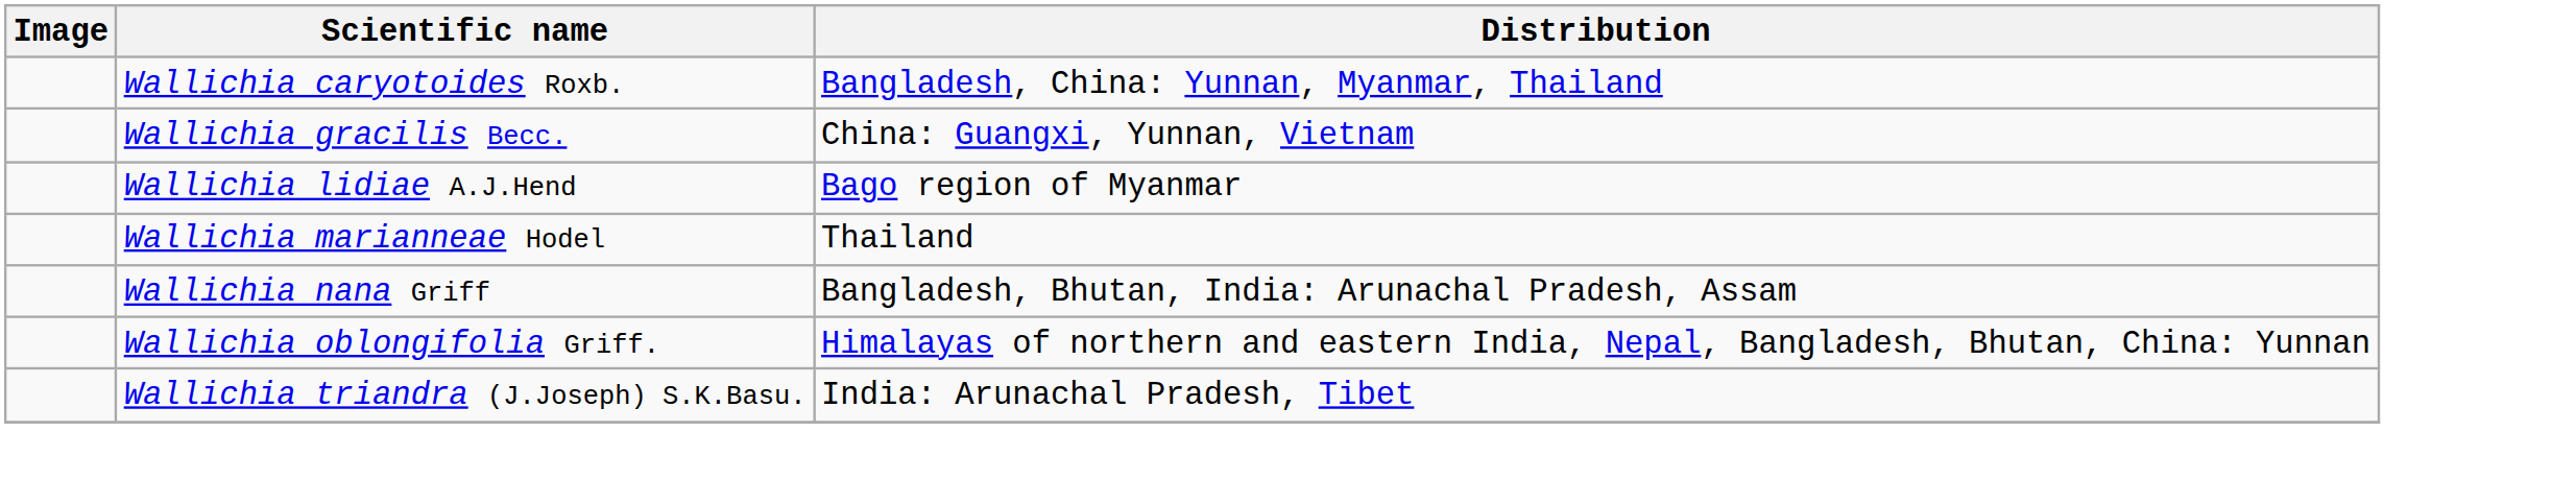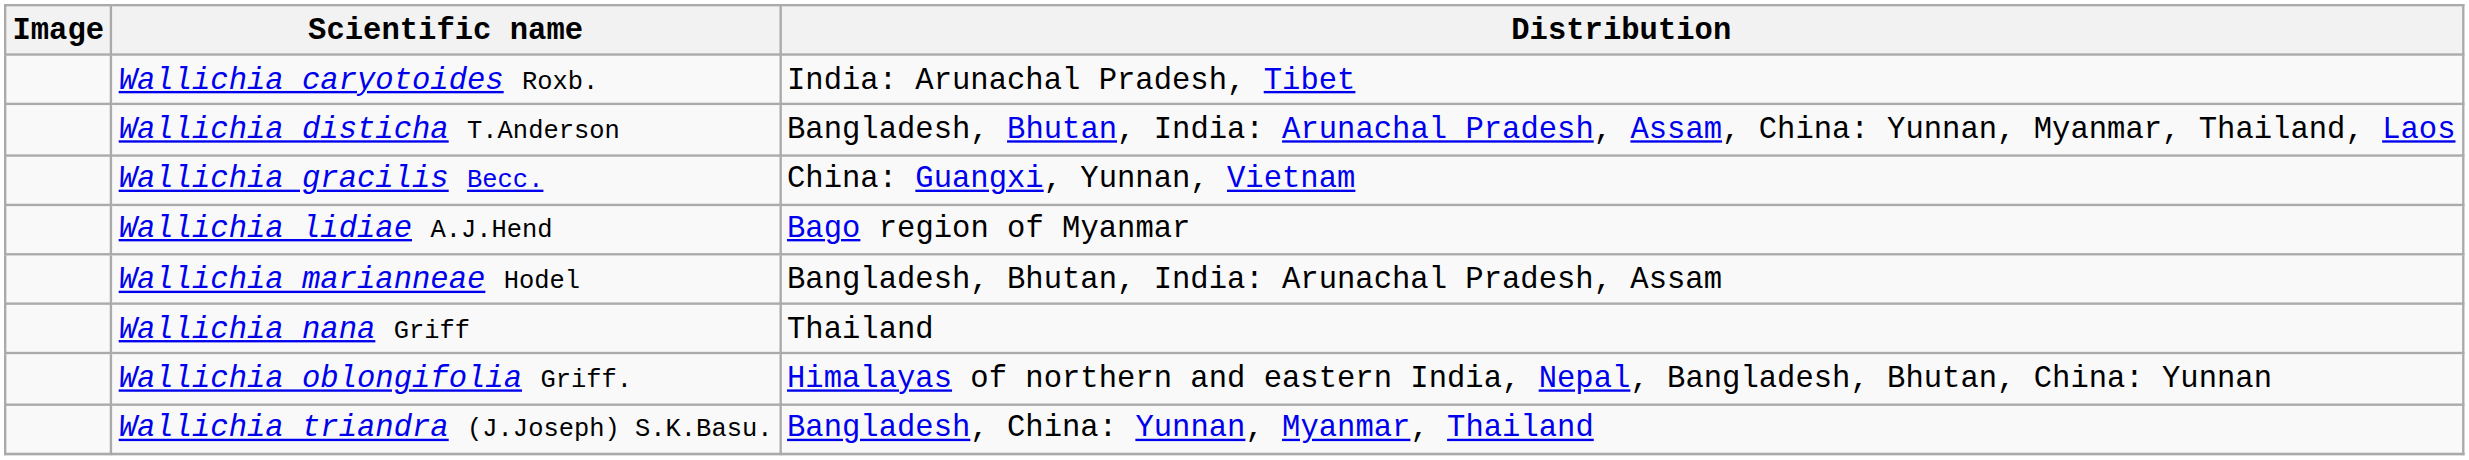 <table class="wikitable">
 <tr>
 <th>Image</th>
 <th>Scientific name</th>
 <th>Distribution</th>
 </tr>
 <tr>
 <td></td>
 <td><em><a href='#'>Wallichia caryotoides</a></em> <small>Roxb.</small></td>
-<td><a href='#'>Bangladesh</a>, China: <a href='#'>Yunnan</a>, <a href='#'>Myanmar</a>, <a href='#'>Thailand</a></td>
+<td>India: Arunachal Pradesh, <a href='#'>Tibet</a></td>
+</tr>
+<tr>
+<td></td>
+<td><em><a href='#'>Wallichia disticha</a></em> <small>T.Anderson</small></td>
+<td>Bangladesh, <a href='#'>Bhutan</a>, India: <a href='#'>Arunachal Pradesh</a>, <a href='#'>Assam</a>, China: Yunnan, Myanmar, Thailand, <a href='#'>Laos</a></td>
 </tr>
 <tr>
 <td></td>
 <td><em><a href='#'>Wallichia gracilis</a></em> <small><a href='#'>Becc.</a></small></td>
 <td>China: <a href='#'>Guangxi</a>, Yunnan, <a href='#'>Vietnam</a></td>
 </tr>
 <tr>
 <td></td>
 <td><em><a href='#'>Wallichia lidiae</a></em> <small>A.J.Hend</small></td>
 <td><a href='#'>Bago</a> region of Myanmar</td>
 </tr>
 <tr>
 <td></td>
 <td><em><a href='#'>Wallichia marianneae</a></em> <small>Hodel</small></td>
-<td>Thailand</td>
+<td>Bangladesh, Bhutan, India: Arunachal Pradesh, Assam</td>
 </tr>
 <tr>
 <td></td>
 <td><em><a href='#'>Wallichia nana</a></em> <small>Griff</small></td>
-<td>Bangladesh, Bhutan, India: Arunachal Pradesh, Assam</td>
+<td>Thailand</td>
 </tr>
 <tr>
 <td></td>
 <td><em><a href='#'>Wallichia oblongifolia</a></em> <small>Griff.</small></td>
 <td><a href='#'>Himalayas</a> of northern and eastern India, <a href='#'>Nepal</a>, Bangladesh, Bhutan, China: Yunnan</td>
 </tr>
 <tr>
 <td></td>
 <td><em><a href='#'>Wallichia triandra</a></em> <small>(J.Joseph) S.K.Basu.</small></td>
-<td>India: Arunachal Pradesh, <a href='#'>Tibet</a></td>
+<td><a href='#'>Bangladesh</a>, China: <a href='#'>Yunnan</a>, <a href='#'>Myanmar</a>, <a href='#'>Thailand</a></td>
 </tr>
 <tr>
 </tr>
 </table>
